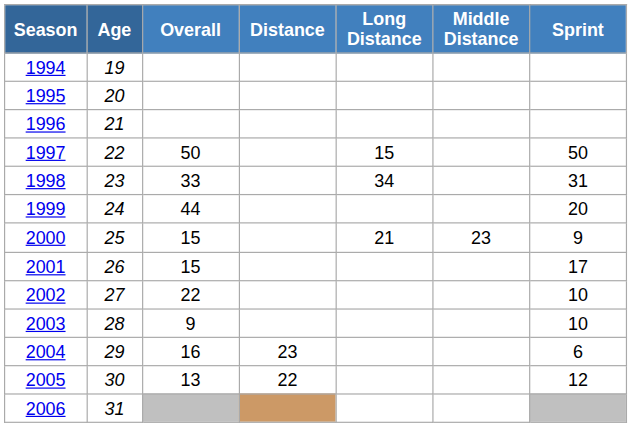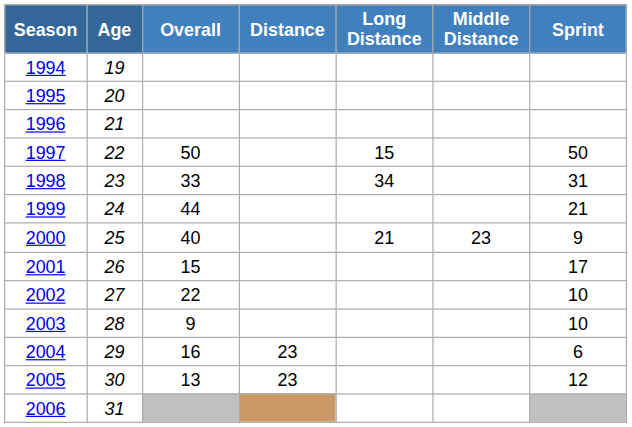 <table class="wikitable" style="font-size:95%; text-align:center; border:grey solid 1px; border-collapse:collapse; background:#ffffff;">
 <tr>
 <th style="background-color:#369; color:white; width:60px;" rowspan="2"> Season </th>
 <th style="background-color:#369; color:white; width:40px;" rowspan="2"> Age </th>
 </tr>
 <tr>
 <th style="background-color:#4180be; color:white; width:75px;">Overall</th>
 <th style="background-color:#4180be; color:white; width:75px;">Distance</th>
 <th style="background-color:#4180be; color:white; width:75px;">Long Distance</th>
 <th style="background-color:#4180be; color:white; width:75px;">Middle Distance</th>
 <th style="background-color:#4180be; color:white; width:75px;">Sprint</th>
 </tr>
 <tr>
 <td><a href='#'>1994</a></td>
 <td><em>19</em></td>
 <td></td>
 <td></td>
 <td></td>
 <td></td>
 <td></td>
 </tr>
 <tr>
 <td><a href='#'>1995</a></td>
 <td><em>20</em></td>
 <td></td>
 <td></td>
 <td></td>
 <td></td>
 <td></td>
 </tr>
 <tr>
 <td><a href='#'>1996</a></td>
 <td><em>21</em></td>
 <td></td>
 <td></td>
 <td></td>
 <td></td>
 <td></td>
 </tr>
 <tr>
 <td><a href='#'>1997</a></td>
 <td><em>22</em></td>
 <td>50</td>
 <td></td>
 <td>15</td>
 <td></td>
 <td>50</td>
 </tr>
 <tr>
 <td><a href='#'>1998</a></td>
 <td><em>23</em></td>
 <td>33</td>
 <td></td>
 <td>34</td>
 <td></td>
 <td>31</td>
 </tr>
 <tr>
 <td><a href='#'>1999</a></td>
 <td><em>24</em></td>
 <td>44</td>
 <td></td>
 <td></td>
 <td></td>
-<td>20</td>
+<td>21</td>
 </tr>
 <tr>
 <td><a href='#'>2000</a></td>
 <td><em>25</em></td>
-<td>15</td>
+<td>40</td>
 <td></td>
 <td>21</td>
 <td>23</td>
 <td>9</td>
 </tr>
 <tr>
 <td><a href='#'>2001</a></td>
 <td><em>26</em></td>
 <td>15</td>
 <td></td>
 <td></td>
 <td></td>
 <td>17</td>
 </tr>
 <tr>
 <td><a href='#'>2002</a></td>
 <td><em>27</em></td>
 <td>22</td>
 <td></td>
 <td></td>
 <td></td>
 <td>10</td>
 </tr>
 <tr>
 <td><a href='#'>2003</a></td>
 <td><em>28</em></td>
 <td>9</td>
 <td></td>
 <td></td>
 <td></td>
 <td>10</td>
 </tr>
 <tr>
 <td><a href='#'>2004</a></td>
 <td><em>29</em></td>
 <td>16</td>
 <td>23</td>
 <td></td>
 <td></td>
 <td>6</td>
 </tr>
 <tr>
 <td><a href='#'>2005</a></td>
 <td><em>30</em></td>
 <td>13</td>
-<td>22</td>
+<td>23</td>
 <td></td>
 <td></td>
 <td>12</td>
 </tr>
 <tr>
 <td><a href='#'>2006</a></td>
 <td><em>31</em></td>
 <td style="background:silver;"></td>
 <td style="background:#c96;"></td>
 <td></td>
 <td></td>
 <td style="background:silver;"></td>
 </tr>
 </table>
